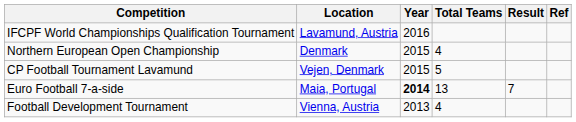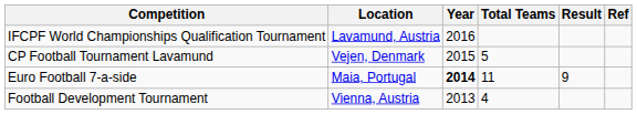 <table class="wikitable">
 <tr>
 <th>Competition</th>
 <th>Location</th>
 <th>Year</th>
 <th>Total Teams</th>
 <th>Result</th>
 <th>Ref</th>
 </tr>
 <tr>
 <td>IFCPF World Championships Qualification Tournament</td>
 <td><a href='#'>Lavamund, Austria</a></td>
 <td>2016</td>
 <td></td>
 <td></td>
 <td></td>
 </tr>
 <tr>
-<td>Northern European Open Championship</td>
-<td><a href='#'>Denmark</a></td>
-<td>2015</td>
-<td>4</td>
-<td></td>
-<td></td>
-</tr>
-<tr>
 <td>CP Football Tournament Lavamund</td>
 <td><a href='#'>Vejen, Denmark</a></td>
 <td>2015</td>
 <td>5</td>
 <td></td>
 <td></td>
 </tr>
 <tr>
 <td>Euro Football 7-a-side</td>
 <td><a href='#'>Maia, Portugal</a></td>
 <td><strong>2014</strong></td>
-<td>13</td>
-<td>7</td>
+<td>11</td>
+<td>9</td>
 <td></td>
 </tr>
 <tr>
 <td>Football Development Tournament</td>
 <td><a href='#'>Vienna, Austria</a></td>
 <td>2013</td>
 <td>4</td>
 <td></td>
 <td></td>
 </tr>
 </table>
